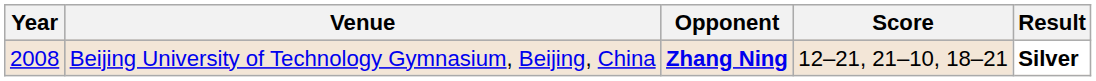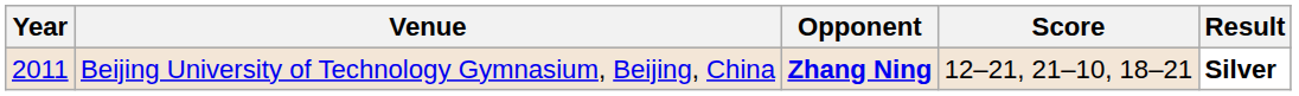 <table class="sortable wikitable" style="font-size: 90%;">
 <tr>
 <th>Year</th>
 <th>Venue</th>
 <th>Opponent</th>
 <th>Score</th>
 <th>Result</th>
 </tr>
 <tr style="background:#F3E6D7">
-<td align="center"><a href='#'>2008</a></td>
+<td align="center"><a href='#'>2011</a></td>
 <td align="left"><a href='#'>Beijing University of Technology Gymnasium</a>, <a href='#'>Beijing</a>, <a href='#'>China</a></td>
 <td align="left"><strong> <a href='#'>Zhang Ning</a></strong></td>
 <td align="left">12–21, 21–10, 18–21</td>
 <td style="text-align:left; background:white"> <strong>Silver</strong></td>
 </tr>
 </table>
